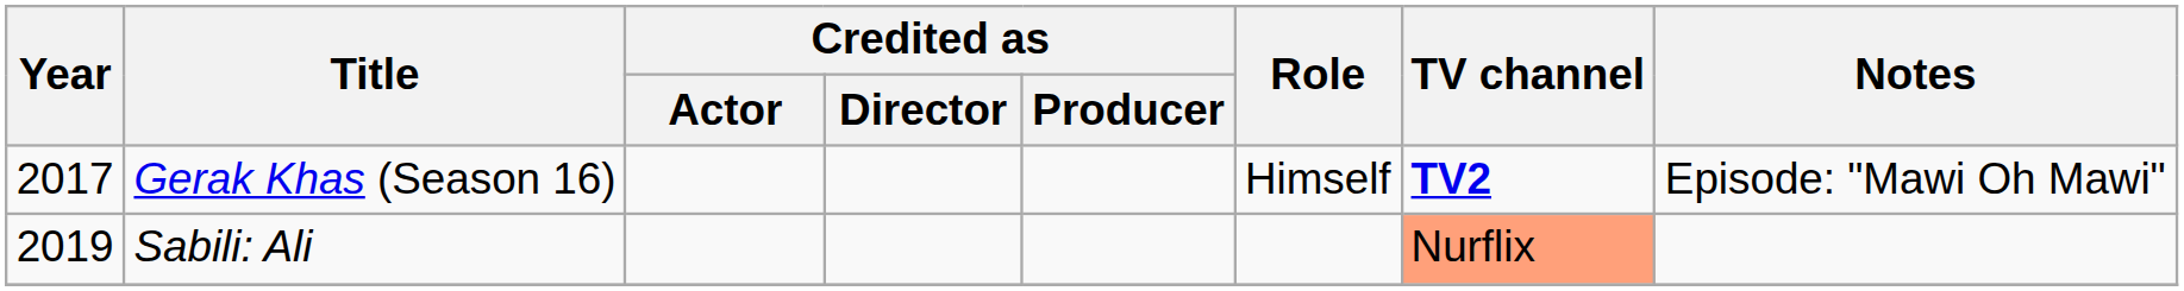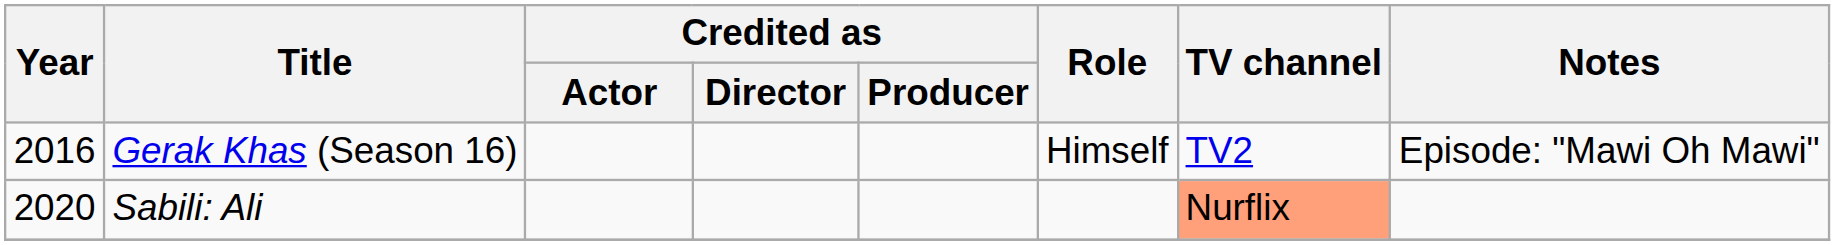 <table class="wikitable">
 <tr>
 <th rowspan="2">Year</th>
 <th rowspan="2">Title</th>
 <th colspan="3">Credited as</th>
 <th rowspan="2">Role</th>
 <th rowspan="2">TV channel</th>
 <th rowspan="2">Notes</th>
 </tr>
 <tr>
 <th width="65">Actor</th>
 <th width="65">Director</th>
 <th width="65">Producer</th>
 </tr>
 <tr>
-<td>2017</td>
+<td>2016</td>
 <td><em><a href='#'>Gerak Khas</a></em> (Season 16)</td>
 <td></td>
 <td></td>
 <td></td>
 <td>Himself</td>
-<td><strong><a href='#'>TV2</a></strong></td>
+<td><a href='#'>TV2</a></td>
 <td>Episode: "Mawi Oh Mawi"</td>
 </tr>
 <tr>
-<td>2019</td>
+<td>2020</td>
 <td><em>Sabili: Ali</em></td>
 <td></td>
 <td></td>
 <td></td>
 <td></td>
 <td style="background: lightsalmon;">Nurflix</td>
 <td></td>
 </tr>
 <tr>
 </tr>
 </table>
